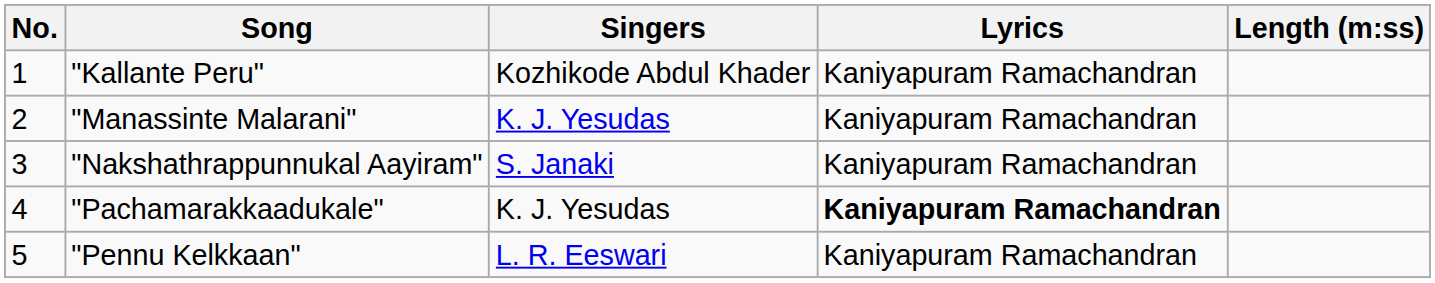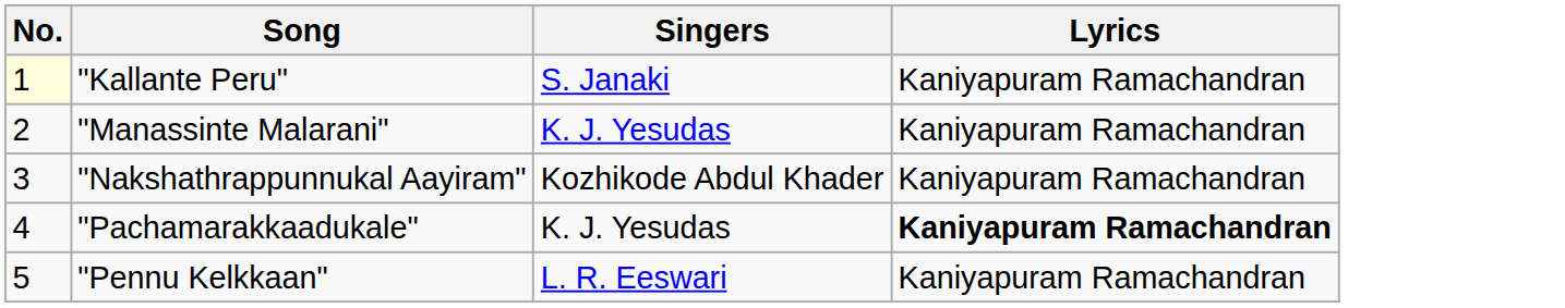 <table class="wikitable" style="font-size:95%;">
 <tr>
 <th>No.</th>
 <th>Song</th>
 <th>Singers</th>
 <th>Lyrics</th>
-<th>Length (m:ss)</th>
 </tr>
 <tr>
-<td>1</td>
+<td style="background: lightyellow;">1</td>
 <td>"Kallante Peru"</td>
-<td>Kozhikode Abdul Khader</td>
+<td><a href='#'>S. Janaki</a></td>
 <td>Kaniyapuram Ramachandran</td>
-<td></td>
 </tr>
 <tr>
 <td>2</td>
 <td>"Manassinte Malarani"</td>
 <td><a href='#'>K. J. Yesudas</a></td>
 <td>Kaniyapuram Ramachandran</td>
-<td></td>
 </tr>
 <tr>
 <td>3</td>
 <td>"Nakshathrappunnukal Aayiram"</td>
-<td><a href='#'>S. Janaki</a></td>
+<td>Kozhikode Abdul Khader</td>
 <td>Kaniyapuram Ramachandran</td>
-<td></td>
 </tr>
 <tr>
 <td>4</td>
 <td>"Pachamarakkaadukale"</td>
 <td>K. J. Yesudas</td>
 <td><strong>Kaniyapuram Ramachandran</strong></td>
-<td></td>
 </tr>
 <tr>
 <td>5</td>
 <td>"Pennu Kelkkaan"</td>
 <td><a href='#'>L. R. Eeswari</a></td>
 <td>Kaniyapuram Ramachandran</td>
-<td></td>
 </tr>
 </table>
